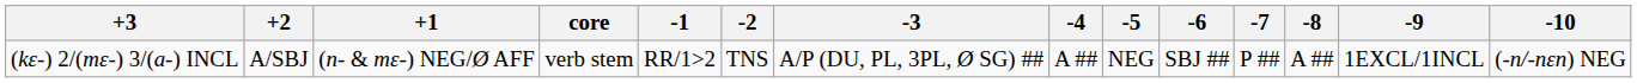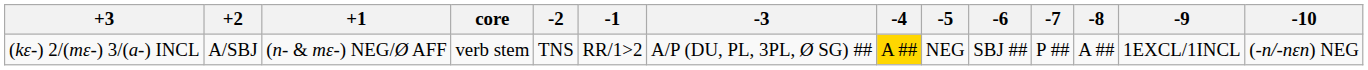 <table class="wikitable">
 <tr>
 <th>+3</th>
 <th>+2</th>
 <th>+1</th>
 <th>core</th>
+<th>-2</th>
 <th>-1</th>
-<th>-2</th>
 <th>-3</th>
 <th>-4</th>
 <th>-5</th>
 <th>-6</th>
 <th>-7</th>
 <th>-8</th>
 <th>-9</th>
 <th>-10</th>
 </tr>
 <tr>
 <td>(<em>kɛ-</em>) 2/(<em>mɛ-</em>) 3/(<em>a-</em>) INCL</td>
 <td>A/SBJ</td>
 <td>(<em>n-</em> & <em>mɛ-</em>) NEG/<em>Ø</em> AFF</td>
 <td>verb stem</td>
+<td>TNS</td>
 <td>RR/1>2</td>
-<td>TNS</td>
 <td>A/P (DU, PL, 3PL, <em>Ø</em> SG) ##</td>
-<td>A ##</td>
+<td style="background: gold;">A ##</td>
 <td>NEG</td>
 <td>SBJ ##</td>
 <td>P ##</td>
 <td>A ##</td>
 <td>1EXCL/1INCL</td>
 <td>(<em>-n/-nɛn</em>) NEG</td>
 </tr>
 </table>
